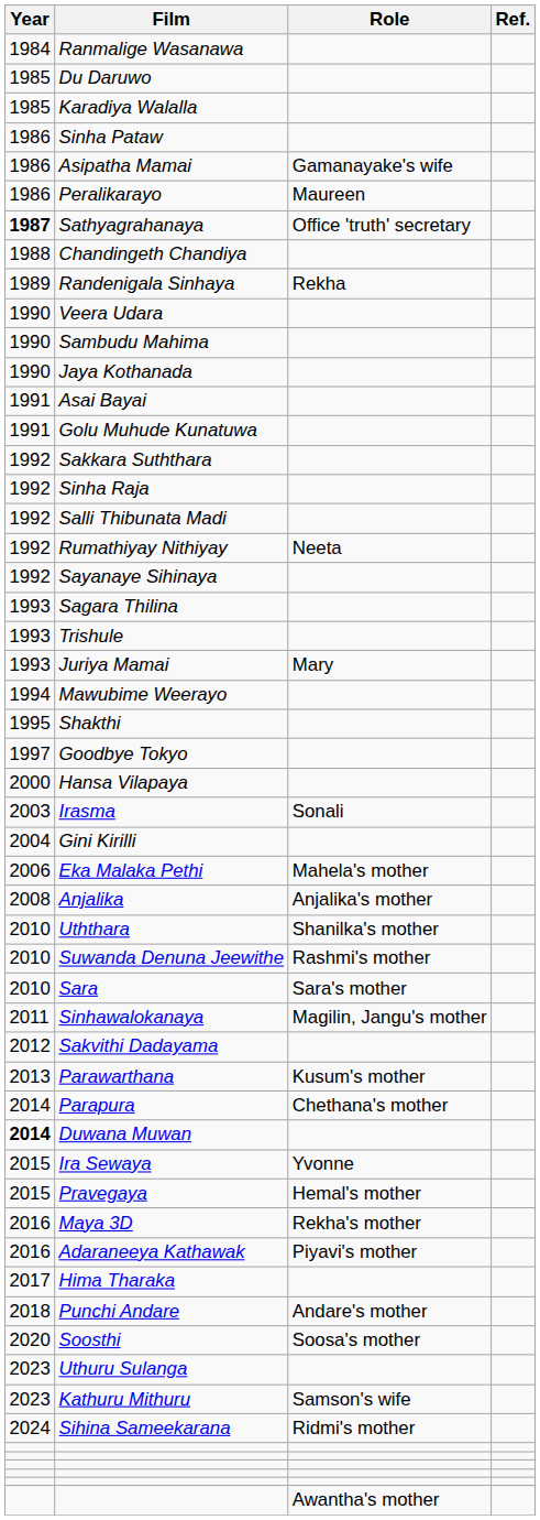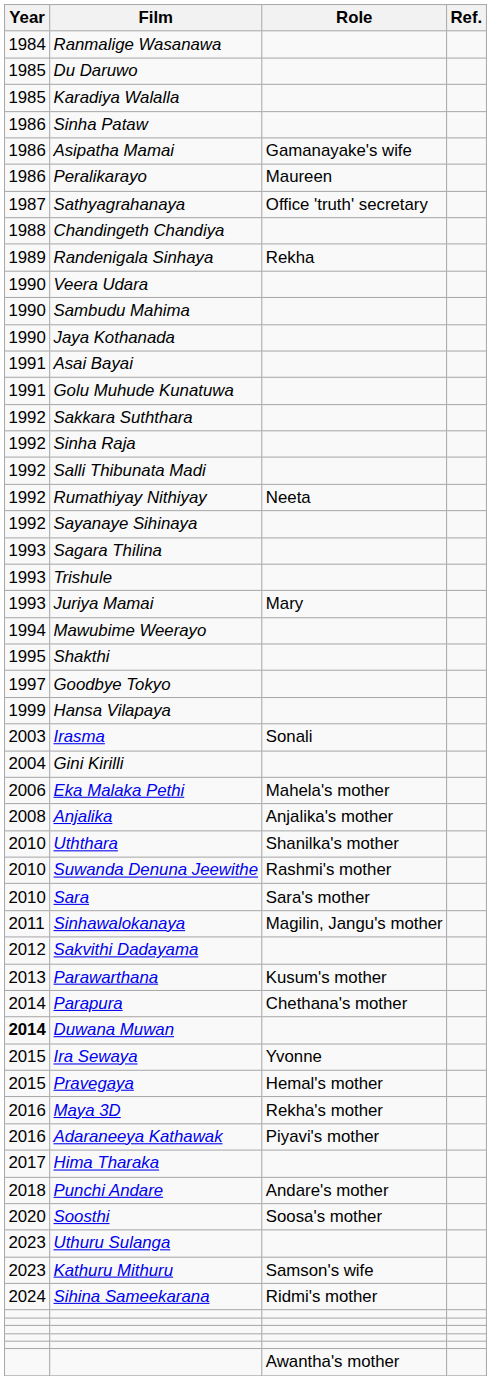 <table class="wikitable">
 <tr>
 <th>Year</th>
 <th>Film</th>
 <th>Role</th>
 <th>Ref.</th>
 </tr>
 <tr>
 <td>1984</td>
 <td><em>Ranmalige Wasanawa</em></td>
 <td></td>
 <td></td>
 </tr>
 <tr>
 <td>1985</td>
 <td><em>Du Daruwo</em></td>
 <td></td>
 <td></td>
 </tr>
 <tr>
 <td>1985</td>
 <td><em>Karadiya Walalla</em></td>
 <td></td>
 <td></td>
 </tr>
 <tr>
 <td>1986</td>
 <td><em>Sinha Pataw</em></td>
 <td></td>
 <td></td>
 </tr>
 <tr>
 <td>1986</td>
 <td><em>Asipatha Mamai</em></td>
 <td>Gamanayake's wife</td>
 <td></td>
 </tr>
 <tr>
 <td>1986</td>
 <td><em>Peralikarayo</em></td>
 <td>Maureen</td>
 <td></td>
 </tr>
 <tr>
-<td><strong>1987</strong></td>
+<td>1987</td>
 <td><em>Sathyagrahanaya</em></td>
 <td>Office 'truth' secretary</td>
 <td></td>
 </tr>
 <tr>
 <td>1988</td>
 <td><em>Chandingeth Chandiya</em></td>
 <td></td>
 <td></td>
 </tr>
 <tr>
 <td>1989</td>
 <td><em>Randenigala Sinhaya</em></td>
 <td>Rekha</td>
 <td></td>
 </tr>
 <tr>
 <td>1990</td>
 <td><em>Veera Udara</em></td>
 <td></td>
 <td></td>
 </tr>
 <tr>
 <td>1990</td>
 <td><em>Sambudu Mahima</em></td>
 <td></td>
 <td></td>
 </tr>
 <tr>
 <td>1990</td>
 <td><em>Jaya Kothanada</em></td>
 <td></td>
 <td></td>
 </tr>
 <tr>
 <td>1991</td>
 <td><em>Asai Bayai</em></td>
 <td></td>
 <td></td>
 </tr>
 <tr>
 <td>1991</td>
 <td><em>Golu Muhude Kunatuwa</em></td>
 <td></td>
 <td></td>
 </tr>
 <tr>
 <td>1992</td>
 <td><em>Sakkara Suththara</em></td>
 <td></td>
 <td></td>
 </tr>
 <tr>
 <td>1992</td>
 <td><em>Sinha Raja</em></td>
 <td></td>
 <td></td>
 </tr>
 <tr>
 <td>1992</td>
 <td><em>Salli Thibunata Madi</em></td>
 <td></td>
 <td></td>
 </tr>
 <tr>
 <td>1992</td>
 <td><em>Rumathiyay Nithiyay</em></td>
 <td>Neeta</td>
 <td></td>
 </tr>
 <tr>
 <td>1992</td>
 <td><em>Sayanaye Sihinaya</em></td>
 <td></td>
 <td></td>
 </tr>
 <tr>
 <td>1993</td>
 <td><em>Sagara Thilina</em></td>
 <td></td>
 <td></td>
 </tr>
 <tr>
 <td>1993</td>
 <td><em>Trishule</em></td>
 <td></td>
 <td></td>
 </tr>
 <tr>
 <td>1993</td>
 <td><em>Juriya Mamai</em></td>
 <td>Mary</td>
 <td></td>
 </tr>
 <tr>
 <td>1994</td>
 <td><em>Mawubime Weerayo</em></td>
 <td></td>
 <td></td>
 </tr>
 <tr>
 <td>1995</td>
 <td><em>Shakthi</em></td>
 <td></td>
 <td></td>
 </tr>
 <tr>
 <td>1997</td>
 <td><em>Goodbye Tokyo</em></td>
 <td></td>
 <td></td>
 </tr>
 <tr>
-<td>2000</td>
+<td>1999</td>
 <td><em>Hansa Vilapaya</em></td>
 <td></td>
 <td></td>
 </tr>
 <tr>
 <td>2003</td>
 <td><em><a href='#'>Irasma</a></em></td>
 <td>Sonali</td>
 <td></td>
 </tr>
 <tr>
 <td>2004</td>
 <td><em>Gini Kirilli</em></td>
 <td></td>
 <td></td>
 </tr>
 <tr>
 <td>2006</td>
 <td><em><a href='#'>Eka Malaka Pethi</a></em></td>
 <td>Mahela's mother</td>
 <td></td>
 </tr>
 <tr>
 <td>2008</td>
 <td><em><a href='#'>Anjalika</a></em></td>
 <td>Anjalika's mother</td>
 <td></td>
 </tr>
 <tr>
 <td>2010</td>
 <td><em><a href='#'>Uththara</a></em></td>
 <td>Shanilka's mother</td>
 <td></td>
 </tr>
 <tr>
 <td>2010</td>
 <td><em><a href='#'>Suwanda Denuna Jeewithe</a></em></td>
 <td>Rashmi's mother</td>
 <td></td>
 </tr>
 <tr>
 <td>2010</td>
 <td><em><a href='#'>Sara</a></em></td>
 <td>Sara's mother</td>
 <td></td>
 </tr>
 <tr>
 <td>2011</td>
 <td><em><a href='#'>Sinhawalokanaya</a></em></td>
 <td>Magilin, Jangu's mother</td>
 <td></td>
 </tr>
 <tr>
 <td>2012</td>
 <td><em><a href='#'>Sakvithi Dadayama</a></em></td>
 <td></td>
 <td></td>
 </tr>
 <tr>
 <td>2013</td>
 <td><em><a href='#'>Parawarthana</a></em></td>
 <td>Kusum's mother</td>
 <td></td>
 </tr>
 <tr>
 <td>2014</td>
 <td><em><a href='#'>Parapura</a></em></td>
 <td>Chethana's mother</td>
 <td></td>
 </tr>
 <tr>
 <td><strong>2014</strong></td>
 <td><em><a href='#'>Duwana Muwan</a></em></td>
 <td></td>
 <td></td>
 </tr>
 <tr>
 <td>2015</td>
 <td><em><a href='#'>Ira Sewaya</a></em></td>
 <td>Yvonne</td>
 <td></td>
 </tr>
 <tr>
 <td>2015</td>
 <td><em><a href='#'>Pravegaya</a></em></td>
 <td>Hemal's mother</td>
 <td></td>
 </tr>
 <tr>
 <td>2016</td>
 <td><em><a href='#'>Maya 3D</a></em></td>
 <td>Rekha's mother</td>
 <td></td>
 </tr>
 <tr>
 <td>2016</td>
 <td><em><a href='#'>Adaraneeya Kathawak</a></em></td>
 <td>Piyavi's mother</td>
 <td></td>
 </tr>
 <tr>
 <td>2017</td>
 <td><em><a href='#'>Hima Tharaka</a></em></td>
 <td></td>
 <td></td>
 </tr>
 <tr>
 <td>2018</td>
 <td><em><a href='#'>Punchi Andare</a></em></td>
 <td>Andare's mother</td>
 <td></td>
 </tr>
 <tr>
 <td>2020</td>
 <td><em><a href='#'>Soosthi</a></em></td>
 <td>Soosa's mother</td>
 <td></td>
 </tr>
 <tr>
 <td>2023</td>
 <td><em><a href='#'>Uthuru Sulanga</a></em></td>
 <td></td>
 <td></td>
 </tr>
 <tr>
 <td>2023</td>
 <td><em><a href='#'>Kathuru Mithuru</a></em></td>
 <td>Samson's wife</td>
 <td></td>
 </tr>
 <tr>
 <td>2024</td>
 <td><em><a href='#'>Sihina Sameekarana</a></em></td>
 <td>Ridmi's mother</td>
 <td></td>
 </tr>
 <tr>
 <td></td>
 <td></td>
 <td></td>
 <td></td>
 </tr>
 <tr>
 <td></td>
 <td></td>
 <td></td>
 <td></td>
 </tr>
 <tr>
 <td></td>
 <td></td>
 <td></td>
 <td></td>
 </tr>
 <tr>
 <td></td>
 <td></td>
 <td></td>
 <td></td>
 </tr>
 <tr>
 <td></td>
 <td></td>
 <td></td>
 <td></td>
 </tr>
 <tr>
 <td></td>
 <td></td>
 <td>Awantha's mother</td>
 <td></td>
 </tr>
 </table>
